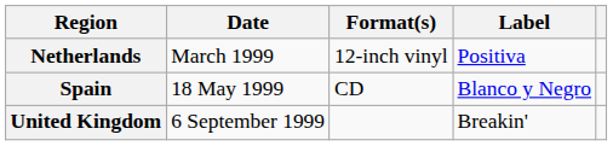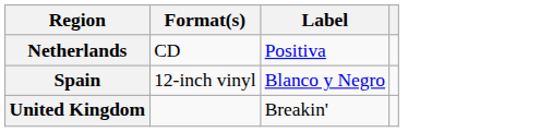 <table class="wikitable plainrowheaders">
 <tr>
 <th scope="col">Region</th>
-<th scope="col">Date</th>
 <th scope="col">Format(s)</th>
 <th scope="col">Label</th>
 <th scope="col"></th>
 </tr>
 <tr>
 <th scope="row">Netherlands</th>
-<td>March 1999</td>
-<td>12-inch vinyl</td>
+<td>CD</td>
 <td><a href='#'>Positiva</a></td>
 <td></td>
 </tr>
 <tr>
 <th scope="row">Spain</th>
-<td>18 May 1999</td>
-<td>CD</td>
+<td>12-inch vinyl</td>
 <td><a href='#'>Blanco y Negro</a></td>
 <td></td>
 </tr>
 <tr>
 <th scope="row">United Kingdom</th>
-<td>6 September 1999</td>
 <td></td>
 <td>Breakin'</td>
 <td></td>
 </tr>
 </table>
